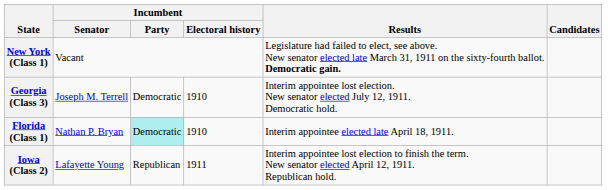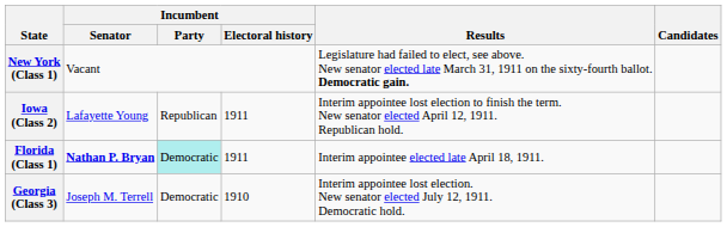 <table class=wikitable>
 <tr valign=bottom>
 <th rowspan=2>State</th>
 <th colspan=3>Incumbent</th>
 <th rowspan=2>Results</th>
 <th rowspan=2>Candidates</th>
 </tr>
 <tr valign=bottom>
 <th>Senator</th>
 <th>Party</th>
 <th>Electoral history</th>
 </tr>
 <tr>
 <th><a href='#'>New York</a><br>(Class 1)</th>
 <td colspan=3>Vacant</td>
 <td>Legislature had failed to elect, see above.<br>New senator <a href='#'>elected late</a> March 31, 1911 on the sixty-fourth ballot.<br><strong>Democratic gain.</strong></td>
 <td nowrap></td>
 </tr>
 <tr>
+<th><a href='#'>Iowa</a><br>(Class 2)</th>
+<td><a href='#'>Lafayette Young</a></td>
+<td>Republican</td>
+<td>1911 </td>
+<td>Interim appointee lost election to finish the term.<br>New senator <a href='#'>elected</a> April 12, 1911.<br>Republican hold.</td>
+<td nowrap></td>
+</tr>
+<tr>
+<th><a href='#'>Florida</a><br>(Class 1)</th>
+<td><strong><a href='#'>Nathan P. Bryan</a></strong></td>
+<td style="background: paleturquoise;">Democratic</td>
+<td>1911 </td>
+<td>Interim appointee <a href='#'>elected late</a> April 18, 1911.</td>
+<td nowrap></td>
+</tr>
+<tr>
 <th><a href='#'>Georgia</a><br>(Class 3)</th>
 <td><a href='#'>Joseph M. Terrell</a></td>
 <td>Democratic</td>
 <td>1910 </td>
 <td>Interim appointee lost election.<br>New senator <a href='#'>elected</a> July 12, 1911.<br>Democratic hold.</td>
 <td nowrap></td>
 </tr>
-<tr>
-<th><a href='#'>Florida</a><br>(Class 1)</th>
-<td><a href='#'>Nathan P. Bryan</a></td>
-<td style="background: paleturquoise;">Democratic</td>
-<td>1910 </td>
-<td>Interim appointee <a href='#'>elected late</a> April 18, 1911.</td>
-<td nowrap></td>
-</tr>
-<tr>
-<th><a href='#'>Iowa</a><br>(Class 2)</th>
-<td><a href='#'>Lafayette Young</a></td>
-<td>Republican</td>
-<td>1911 </td>
-<td>Interim appointee lost election to finish the term.<br>New senator <a href='#'>elected</a> April 12, 1911.<br>Republican hold.</td>
-<td nowrap></td>
-</tr>
 </table>
